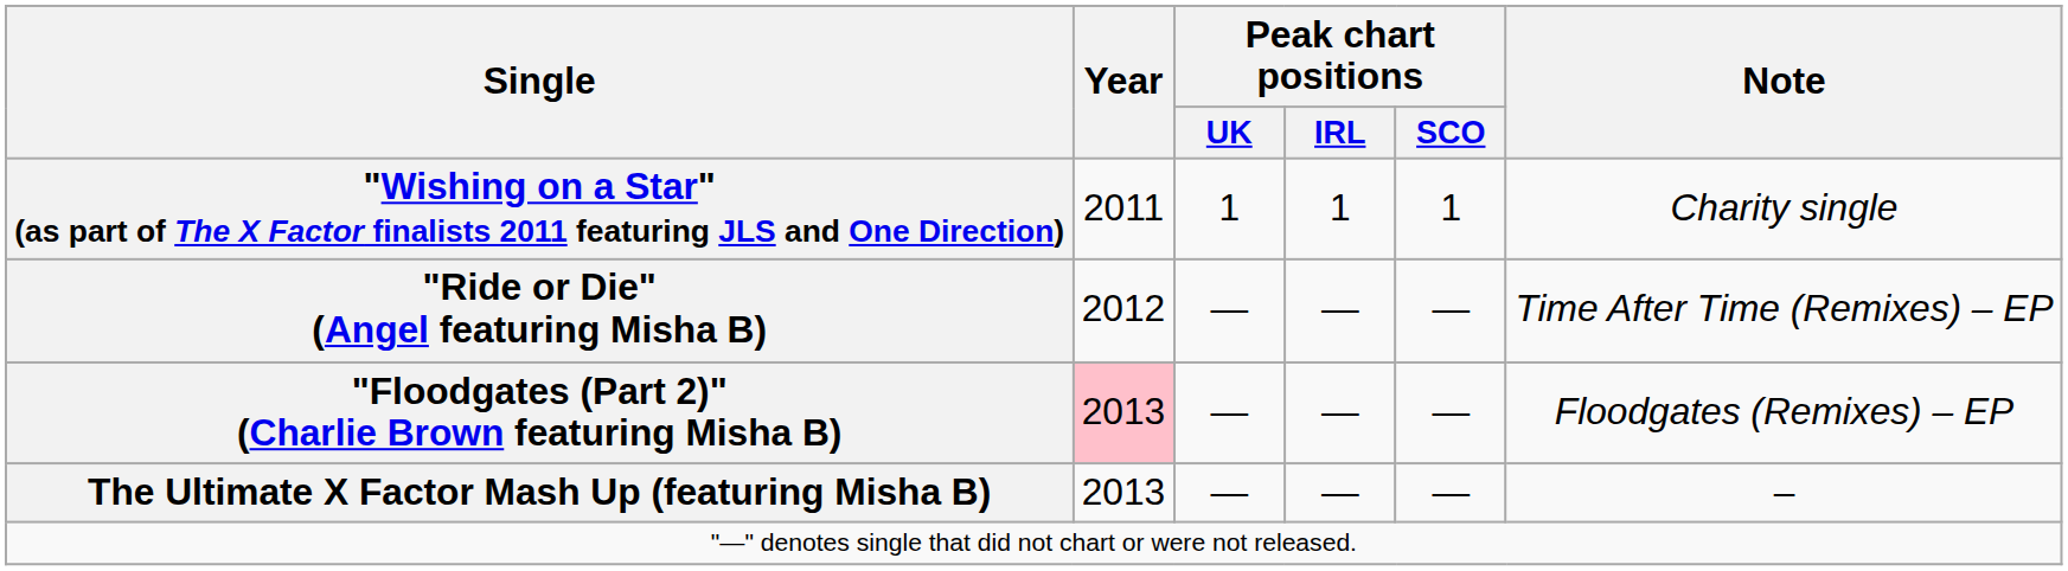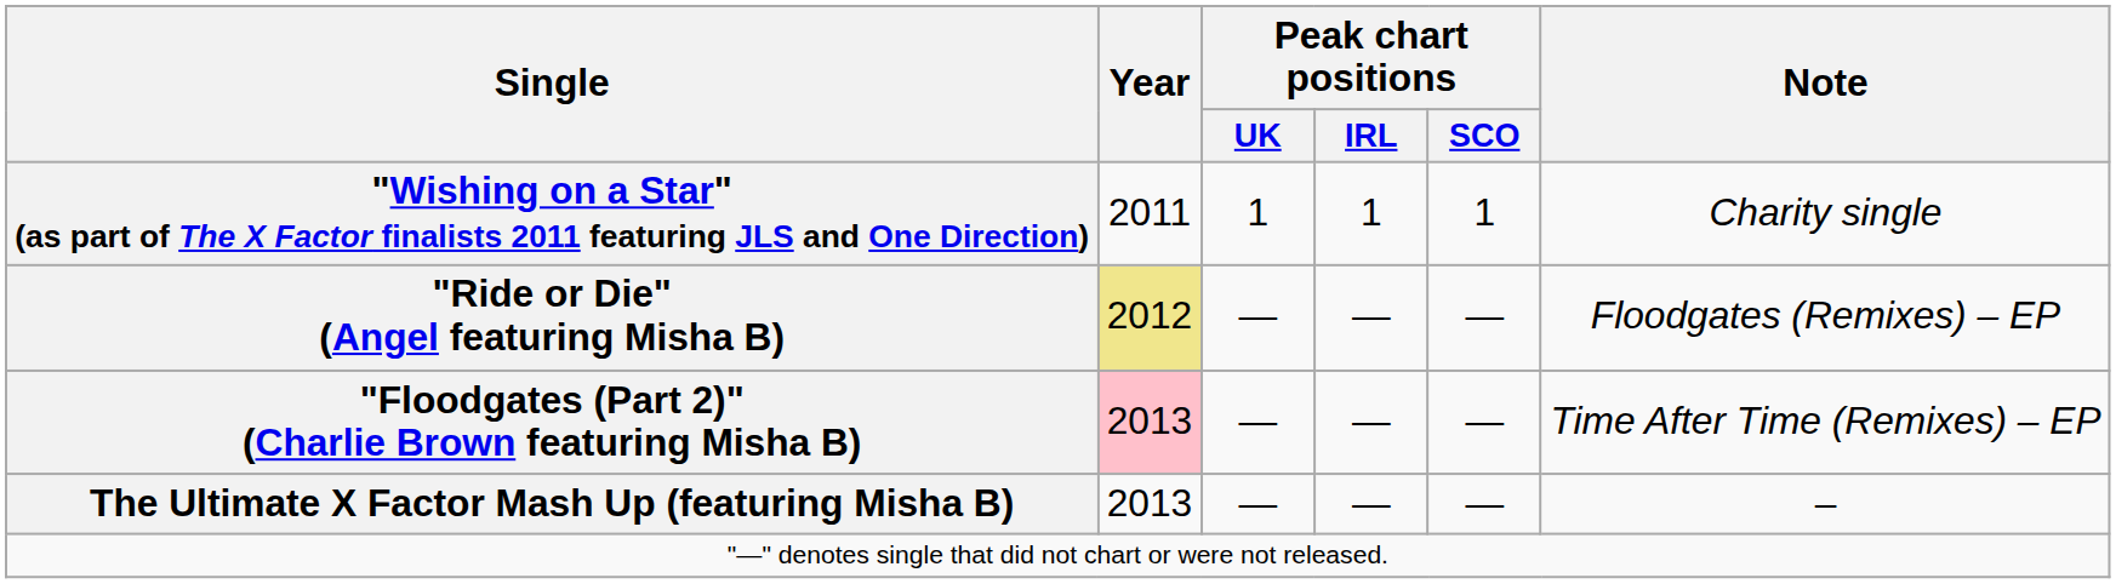 <table class="wikitable plainrowheaders" style="text-align:center;">
 <tr>
 <th scope="col" rowspan="2">Single</th>
 <th scope="col" rowspan="2">Year</th>
 <th scope="col" colspan="3">Peak chart positions</th>
 <th scope="col" rowspan="2">Note</th>
 </tr>
 <tr>
 <th scope="col" style="width:3em;font-size:85%;"><a href='#'>UK</a><br></th>
 <th scope="col" style="width:3em;font-size:85%;"><a href='#'>IRL</a><br></th>
 <th scope="col" style="width:3em;font-size:85%;"><a href='#'>SCO</a><br></th>
 </tr>
 <tr>
 <th scope="row">"<a href='#'>Wishing on a Star</a>"<br><small>(as part of <a href='#'><em>The X Factor</em> finalists 2011</a> featuring <a href='#'>JLS</a> and <a href='#'>One Direction</a>)</small></th>
 <td>2011</td>
 <td>1</td>
 <td>1</td>
 <td>1</td>
 <td><em>Charity single</em></td>
 </tr>
 <tr>
 <th scope="row">"Ride or Die"<br><span>(<a href='#'>Angel</a> featuring Misha B)</span></th>
-<td>2012</td>
+<td style="background: khaki;">2012</td>
 <td>—</td>
 <td>—</td>
 <td>—</td>
-<td><em>Time After Time (Remixes) – EP</em></td>
+<td><em>Floodgates (Remixes) – EP</em></td>
 </tr>
 <tr>
 <th scope="row">"Floodgates (Part 2)"<br><span>(<a href='#'>Charlie Brown</a> featuring Misha B)</span></th>
 <td style="background: pink;">2013</td>
 <td>—</td>
 <td>—</td>
 <td>—</td>
-<td><em>Floodgates (Remixes) – EP</em></td>
+<td><em>Time After Time (Remixes) – EP</em></td>
 </tr>
 <tr>
 <th scope="row">The Ultimate X Factor Mash Up (featuring Misha B)</th>
 <td>2013</td>
 <td>—</td>
 <td>—</td>
 <td>—</td>
 <td>–</td>
 </tr>
 <tr>
 <td colspan="16" style="text-align:center; font-size:8pt;">"—" denotes single that did not chart or were not released.</td>
 </tr>
 </table>
